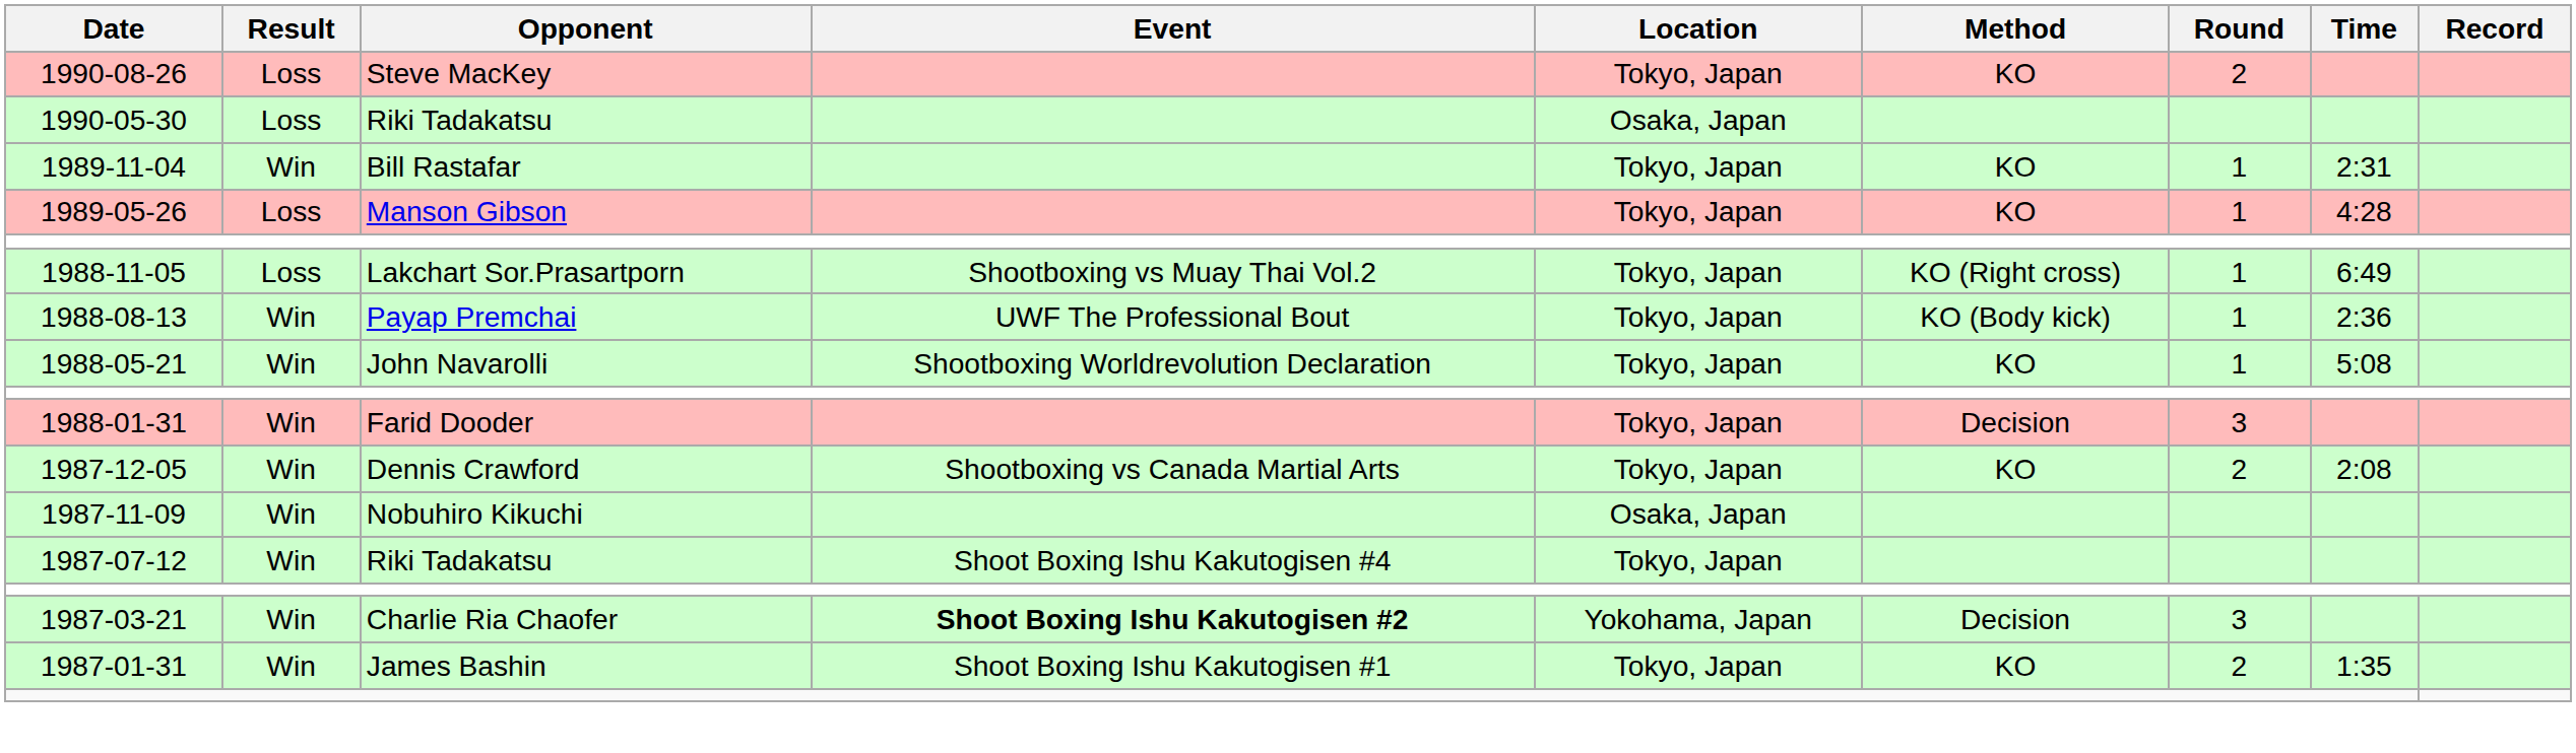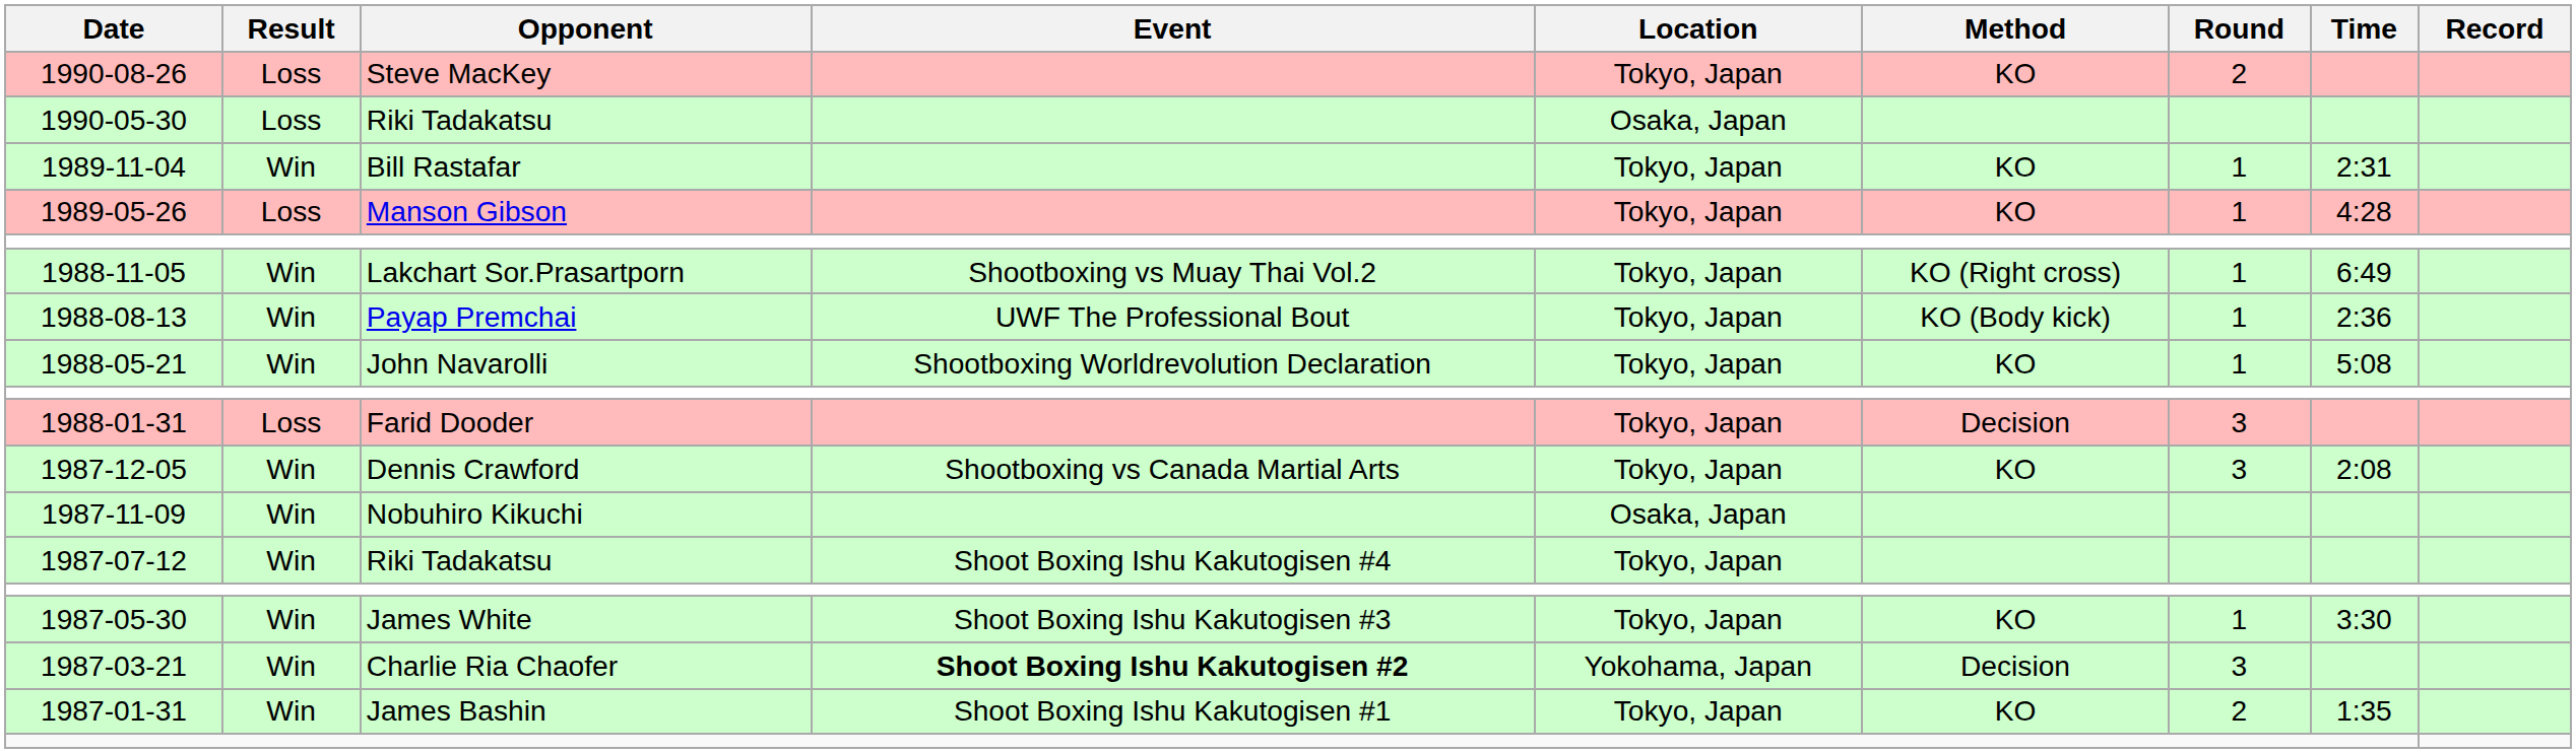 <table class="wikitable" style="width:100%; font-size:88%;">
 <tr>
 <th>Date</th>
 <th>Result</th>
 <th>Opponent</th>
 <th>Event</th>
 <th>Location</th>
 <th>Method</th>
 <th>Round</th>
 <th>Time</th>
 <th>Record</th>
 </tr>
 <tr style="text-align:center; background:#fbb;">
 <td>1990-08-26</td>
 <td>Loss</td>
 <td align=left> Steve MacKey</td>
 <td></td>
 <td>Tokyo, Japan</td>
 <td>KO</td>
 <td>2</td>
 <td></td>
 <td></td>
 </tr>
 <tr>
 </tr>
 <tr style="text-align:center; background:#cfc;">
 <td>1990-05-30</td>
 <td>Loss</td>
 <td align=left> Riki Tadakatsu</td>
 <td></td>
 <td>Osaka, Japan</td>
 <td></td>
 <td></td>
 <td></td>
 <td></td>
 </tr>
 <tr>
 </tr>
 <tr style="text-align:center; background:#cfc;">
 <td>1989-11-04</td>
 <td>Win</td>
 <td align=left> Bill Rastafar</td>
 <td></td>
 <td>Tokyo, Japan</td>
 <td>KO</td>
 <td>1</td>
 <td>2:31</td>
 <td></td>
 </tr>
 <tr>
 </tr>
 <tr style="text-align:center; background:#fbb;">
 <td>1989-05-26</td>
 <td>Loss</td>
 <td align=left> <a href='#'>Manson Gibson</a></td>
 <td></td>
 <td>Tokyo, Japan</td>
 <td>KO</td>
 <td>1</td>
 <td>4:28</td>
 <td></td>
 </tr>
 <tr>
 <th style=background:white colspan=9></th>
 </tr>
 <tr>
 </tr>
 <tr style="text-align:center; background:#cfc;">
 <td>1988-11-05</td>
-<td>Loss</td>
+<td>Win</td>
 <td align=left> Lakchart Sor.Prasartporn</td>
 <td>Shootboxing vs Muay Thai Vol.2</td>
 <td>Tokyo, Japan</td>
 <td>KO (Right cross)</td>
 <td>1</td>
 <td>6:49</td>
 <td></td>
 </tr>
 <tr>
 </tr>
 <tr style="text-align:center; background:#cfc;">
 <td>1988-08-13</td>
 <td>Win</td>
 <td align=left> <a href='#'>Payap Premchai</a></td>
 <td>UWF The Professional Bout</td>
 <td>Tokyo, Japan</td>
 <td>KO (Body kick)</td>
 <td>1</td>
 <td>2:36</td>
 <td></td>
 </tr>
 <tr>
 </tr>
 <tr style="text-align:center; background:#cfc;">
 <td>1988-05-21</td>
 <td>Win</td>
 <td align=left> John Navarolli</td>
 <td>Shootboxing Worldrevolution Declaration</td>
 <td>Tokyo, Japan</td>
 <td>KO</td>
 <td>1</td>
 <td>5:08</td>
 <td></td>
 </tr>
 <tr>
 <th style=background:white colspan=9></th>
 </tr>
 <tr>
 </tr>
 <tr style="text-align:center; background:#fbb;">
 <td>1988-01-31</td>
-<td>Win</td>
+<td>Loss</td>
 <td align=left> Farid Dooder</td>
 <td></td>
 <td>Tokyo, Japan</td>
 <td>Decision</td>
 <td>3</td>
 <td></td>
 <td></td>
 </tr>
 <tr>
 </tr>
 <tr style="text-align:center; background:#cfc;">
 <td>1987-12-05</td>
 <td>Win</td>
 <td align=left> Dennis Crawford</td>
 <td>Shootboxing vs Canada Martial Arts</td>
 <td>Tokyo, Japan</td>
 <td>KO</td>
-<td>2</td>
+<td>3</td>
 <td>2:08</td>
 <td></td>
 </tr>
 <tr>
 </tr>
 <tr style="text-align:center; background:#cfc;">
 <td>1987-11-09</td>
 <td>Win</td>
 <td align=left> Nobuhiro Kikuchi</td>
 <td></td>
 <td>Osaka, Japan</td>
 <td></td>
 <td></td>
 <td></td>
 <td></td>
 </tr>
 <tr>
 </tr>
 <tr style="text-align:center; background:#cfc;">
 <td>1987-07-12</td>
 <td>Win</td>
 <td align=left> Riki Tadakatsu</td>
 <td>Shoot Boxing Ishu Kakutogisen #4</td>
 <td>Tokyo, Japan</td>
 <td></td>
 <td></td>
 <td></td>
 <td></td>
 </tr>
 <tr>
 <th style=background:white colspan=9></th>
 </tr>
 <tr>
 </tr>
+<tr style="text-align:center; background:#cfc;">
+<td>1987-05-30</td>
+<td>Win</td>
+<td align=left> James White</td>
+<td>Shoot Boxing Ishu Kakutogisen #3</td>
+<td>Tokyo, Japan</td>
+<td>KO</td>
+<td>1</td>
+<td>3:30</td>
+<td></td>
+</tr>
 <tr>
 </tr>
 <tr style="text-align:center; background:#cfc;">
 <td>1987-03-21</td>
 <td>Win</td>
 <td align=left> Charlie Ria Chaofer</td>
 <td><strong>Shoot Boxing Ishu Kakutogisen #2</strong></td>
 <td>Yokohama, Japan</td>
 <td>Decision</td>
 <td>3</td>
 <td></td>
 <td></td>
 </tr>
 <tr>
 </tr>
 <tr style="text-align:center; background:#cfc;">
 <td>1987-01-31</td>
 <td>Win</td>
 <td align=left> James Bashin</td>
 <td>Shoot Boxing Ishu Kakutogisen #1</td>
 <td>Tokyo, Japan</td>
 <td>KO</td>
 <td>2</td>
 <td>1:35</td>
 <td></td>
 </tr>
 <tr>
 <td colspan=8></td>
 </tr>
 </table>
